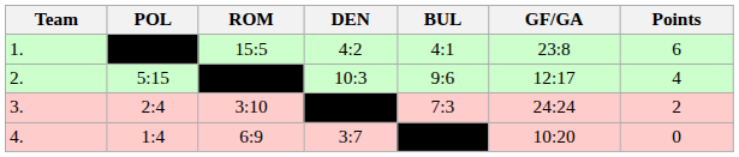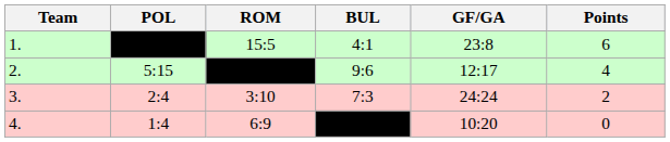 <table class="wikitable" bgcolor="#EFEFFF" width="50%">
 <tr bgcolor="#BCD2EE">
 <th>Team</th>
 <th>POL</th>
 <th>ROM</th>
-<th>DEN</th>
 <th>BUL</th>
 <th>GF/GA</th>
 <th>Points</th>
 </tr>
 <tr bgcolor="#ccffcc" align="center">
 <td align="left">1. </td>
 <td style="background:#000000;"></td>
 <td>15:5</td>
-<td>4:2</td>
 <td>4:1</td>
 <td>23:8</td>
 <td>6</td>
 </tr>
 <tr bgcolor="#ccffcc" align="center">
 <td align="left">2. </td>
 <td>5:15</td>
 <td style="background:#000000;"></td>
-<td>10:3</td>
 <td>9:6</td>
 <td>12:17</td>
 <td>4</td>
 </tr>
 <tr bgcolor="#ffcccc" align="center">
 <td align="left">3. </td>
 <td>2:4</td>
 <td>3:10</td>
-<td style="background:#000000;"></td>
 <td>7:3</td>
 <td>24:24</td>
 <td>2</td>
 </tr>
 <tr bgcolor="#ffcccc" align="center">
 <td align="left">4. </td>
 <td>1:4</td>
 <td>6:9</td>
-<td>3:7</td>
 <td style="background:#000000;"></td>
 <td>10:20</td>
 <td>0</td>
 </tr>
 </table>
